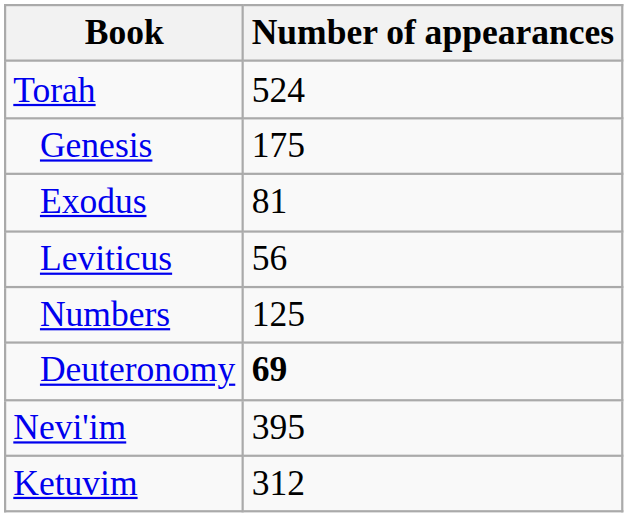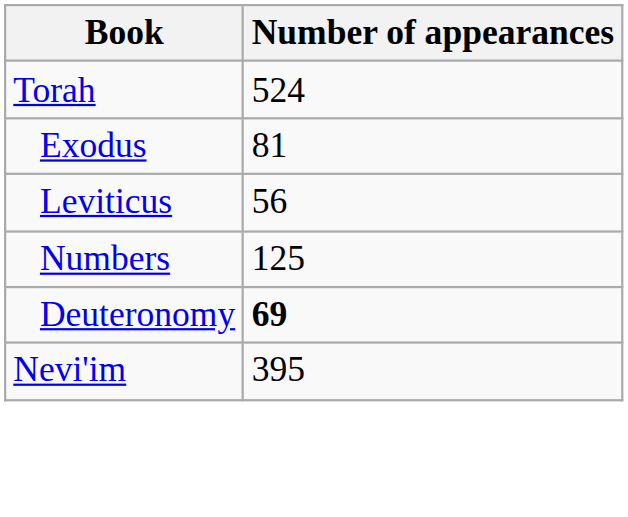 <table class="wikitable">
 <tr>
 <th><strong>Book</strong></th>
 <th>Number of appearances</th>
 </tr>
 <tr>
 <td><a href='#'>Torah</a></td>
 <td>524</td>
-</tr>
-<tr>
-<td>   <a href='#'>Genesis</a></td>
-<td>175</td>
 </tr>
 <tr>
 <td>   <a href='#'>Exodus</a></td>
 <td>81</td>
 </tr>
 <tr>
 <td>   <a href='#'>Leviticus</a></td>
 <td>56</td>
 </tr>
 <tr>
 <td>   <a href='#'>Numbers</a></td>
 <td>125</td>
 </tr>
 <tr>
 <td>   <a href='#'>Deuteronomy</a></td>
 <td><strong>69</strong></td>
 </tr>
 <tr>
 <td><a href='#'>Nevi'im</a></td>
 <td>395</td>
 </tr>
-<tr>
-<td><a href='#'>Ketuvim</a></td>
-<td>312</td>
-</tr>
 </table>
